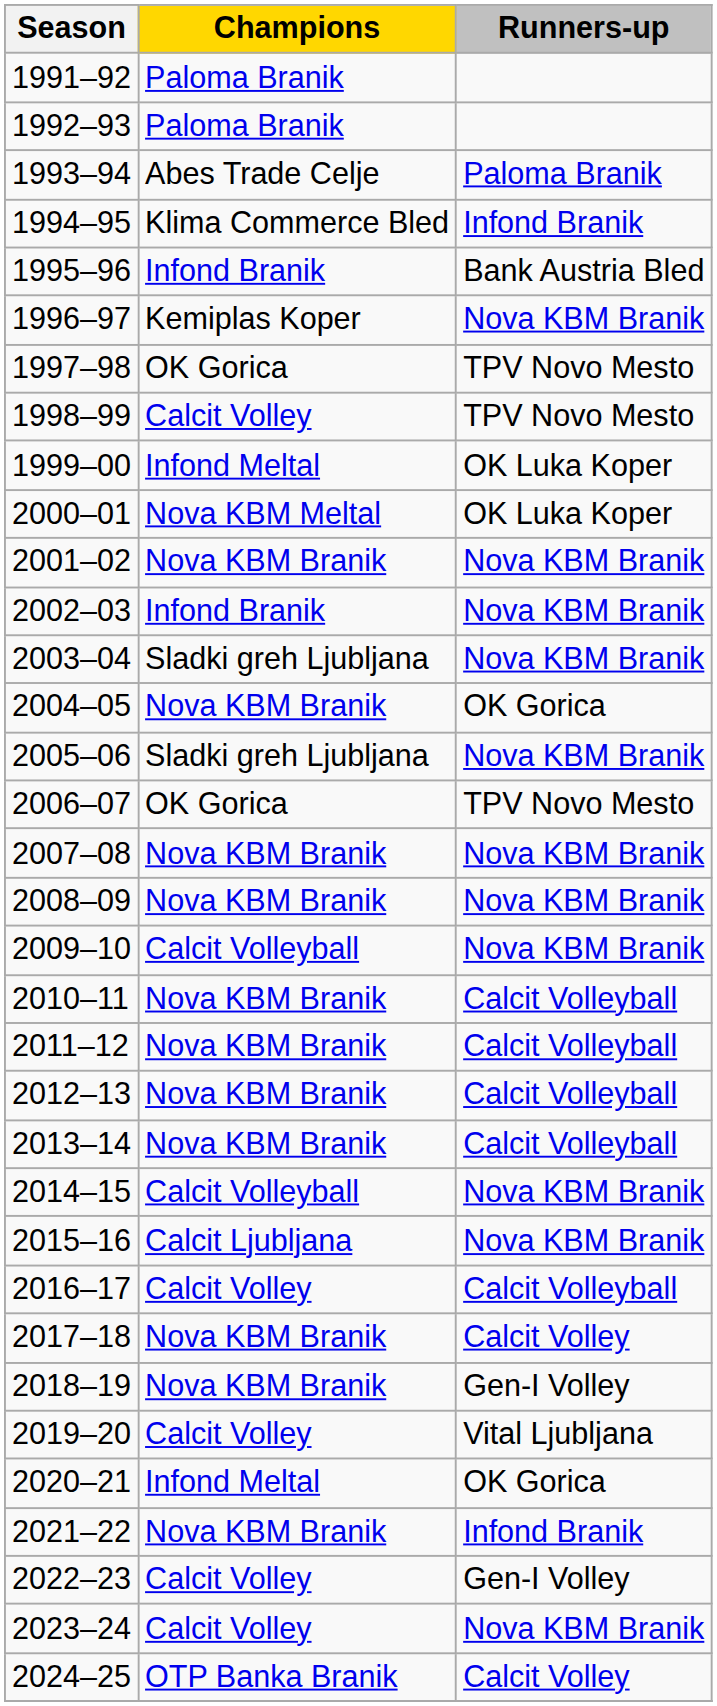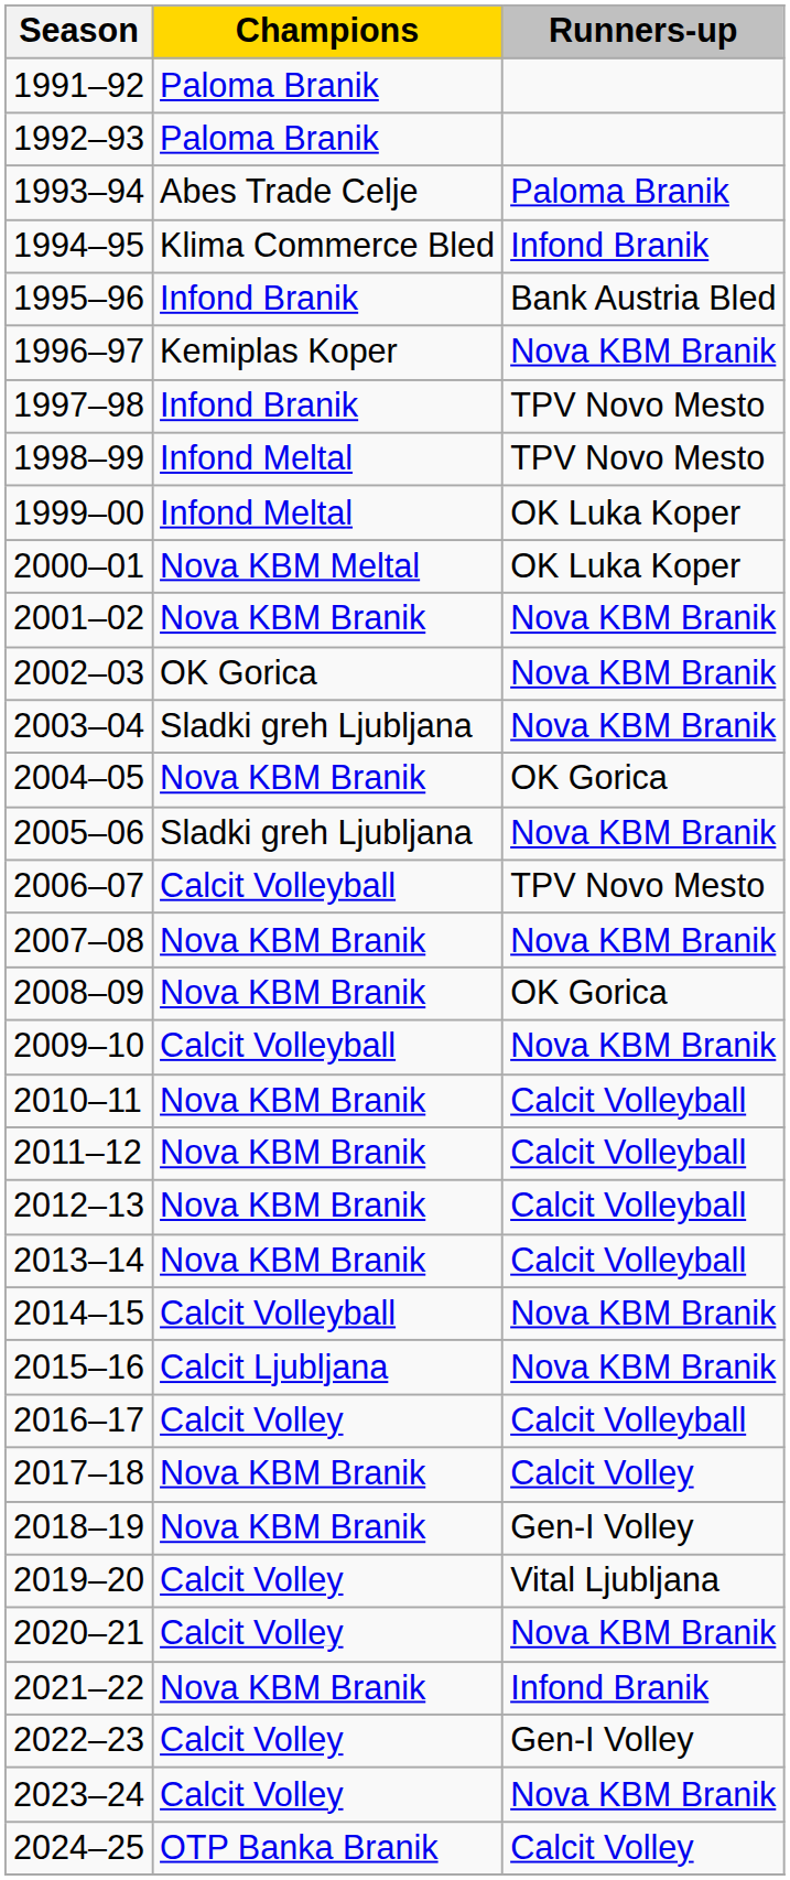 <table class="wikitable">
 <tr>
 <th>Season</th>
 <th style="background:gold;">Champions</th>
 <th style="background:silver;">Runners-up</th>
 </tr>
 <tr>
 <td>1991–92</td>
 <td><a href='#'>Paloma Branik</a></td>
 <td></td>
 </tr>
 <tr>
 <td>1992–93</td>
 <td><a href='#'>Paloma Branik</a></td>
 <td></td>
 </tr>
 <tr>
 <td>1993–94</td>
 <td>Abes Trade Celje</td>
 <td><a href='#'>Paloma Branik</a></td>
 </tr>
 <tr>
 <td>1994–95</td>
 <td>Klima Commerce Bled</td>
 <td><a href='#'>Infond Branik</a></td>
 </tr>
 <tr>
 <td>1995–96</td>
 <td><a href='#'>Infond Branik</a></td>
 <td>Bank Austria Bled</td>
 </tr>
 <tr>
 <td>1996–97</td>
 <td>Kemiplas Koper</td>
 <td><a href='#'>Nova KBM Branik</a></td>
 </tr>
 <tr>
 <td>1997–98</td>
-<td>OK Gorica</td>
+<td><a href='#'>Infond Branik</a></td>
 <td>TPV Novo Mesto</td>
 </tr>
 <tr>
 <td>1998–99</td>
-<td><a href='#'>Calcit Volley</a></td>
+<td><a href='#'>Infond Meltal</a></td>
 <td>TPV Novo Mesto</td>
 </tr>
 <tr>
 <td>1999–00</td>
 <td><a href='#'>Infond Meltal</a></td>
 <td>OK Luka Koper</td>
 </tr>
 <tr>
 <td>2000–01</td>
 <td><a href='#'>Nova KBM Meltal</a></td>
 <td>OK Luka Koper</td>
 </tr>
 <tr>
 <td>2001–02</td>
 <td><a href='#'>Nova KBM Branik</a></td>
 <td><a href='#'>Nova KBM Branik</a></td>
 </tr>
 <tr>
 <td>2002–03</td>
-<td><a href='#'>Infond Branik</a></td>
+<td>OK Gorica</td>
 <td><a href='#'>Nova KBM Branik</a></td>
 </tr>
 <tr>
 <td>2003–04</td>
 <td>Sladki greh Ljubljana</td>
 <td><a href='#'>Nova KBM Branik</a></td>
 </tr>
 <tr>
 <td>2004–05</td>
 <td><a href='#'>Nova KBM Branik</a></td>
 <td>OK Gorica</td>
 </tr>
 <tr>
 <td>2005–06</td>
 <td>Sladki greh Ljubljana</td>
 <td><a href='#'>Nova KBM Branik</a></td>
 </tr>
 <tr>
 <td>2006–07</td>
-<td>OK Gorica</td>
+<td><a href='#'>Calcit Volleyball</a></td>
 <td>TPV Novo Mesto</td>
 </tr>
 <tr>
 <td>2007–08</td>
 <td><a href='#'>Nova KBM Branik</a></td>
 <td><a href='#'>Nova KBM Branik</a></td>
 </tr>
 <tr>
 <td>2008–09</td>
 <td><a href='#'>Nova KBM Branik</a></td>
-<td><a href='#'>Nova KBM Branik</a></td>
+<td>OK Gorica</td>
 </tr>
 <tr>
 <td>2009–10</td>
 <td><a href='#'>Calcit Volleyball</a></td>
 <td><a href='#'>Nova KBM Branik</a></td>
 </tr>
 <tr>
 <td>2010–11</td>
 <td><a href='#'>Nova KBM Branik</a></td>
 <td><a href='#'>Calcit Volleyball</a></td>
 </tr>
 <tr>
 <td>2011–12</td>
 <td><a href='#'>Nova KBM Branik</a></td>
 <td><a href='#'>Calcit Volleyball</a></td>
 </tr>
 <tr>
 <td>2012–13</td>
 <td><a href='#'>Nova KBM Branik</a></td>
 <td><a href='#'>Calcit Volleyball</a></td>
 </tr>
 <tr>
 <td>2013–14</td>
 <td><a href='#'>Nova KBM Branik</a></td>
 <td><a href='#'>Calcit Volleyball</a></td>
 </tr>
 <tr>
 <td>2014–15</td>
 <td><a href='#'>Calcit Volleyball</a></td>
 <td><a href='#'>Nova KBM Branik</a></td>
 </tr>
 <tr>
 <td>2015–16</td>
 <td><a href='#'>Calcit Ljubljana</a></td>
 <td><a href='#'>Nova KBM Branik</a></td>
 </tr>
 <tr>
 <td>2016–17</td>
 <td><a href='#'>Calcit Volley</a></td>
 <td><a href='#'>Calcit Volleyball</a></td>
 </tr>
 <tr>
 <td>2017–18</td>
 <td><a href='#'>Nova KBM Branik</a></td>
 <td><a href='#'>Calcit Volley</a></td>
 </tr>
 <tr>
 <td>2018–19</td>
 <td><a href='#'>Nova KBM Branik</a></td>
 <td>Gen-I Volley</td>
 </tr>
 <tr>
 <td>2019–20</td>
 <td><a href='#'>Calcit Volley</a></td>
 <td>Vital Ljubljana</td>
 </tr>
 <tr>
 <td>2020–21</td>
-<td><a href='#'>Infond Meltal</a></td>
-<td>OK Gorica</td>
+<td><a href='#'>Calcit Volley</a></td>
+<td><a href='#'>Nova KBM Branik</a></td>
 </tr>
 <tr>
 <td>2021–22</td>
 <td><a href='#'>Nova KBM Branik</a></td>
 <td><a href='#'>Infond Branik</a></td>
 </tr>
 <tr>
 <td>2022–23</td>
 <td><a href='#'>Calcit Volley</a></td>
 <td>Gen-I Volley</td>
 </tr>
 <tr>
 <td>2023–24</td>
 <td><a href='#'>Calcit Volley</a></td>
 <td><a href='#'>Nova KBM Branik</a></td>
 </tr>
 <tr>
 <td>2024–25</td>
 <td><a href='#'>OTP Banka Branik</a></td>
 <td><a href='#'>Calcit Volley</a></td>
 </tr>
 <tr>
 </tr>
 </table>
